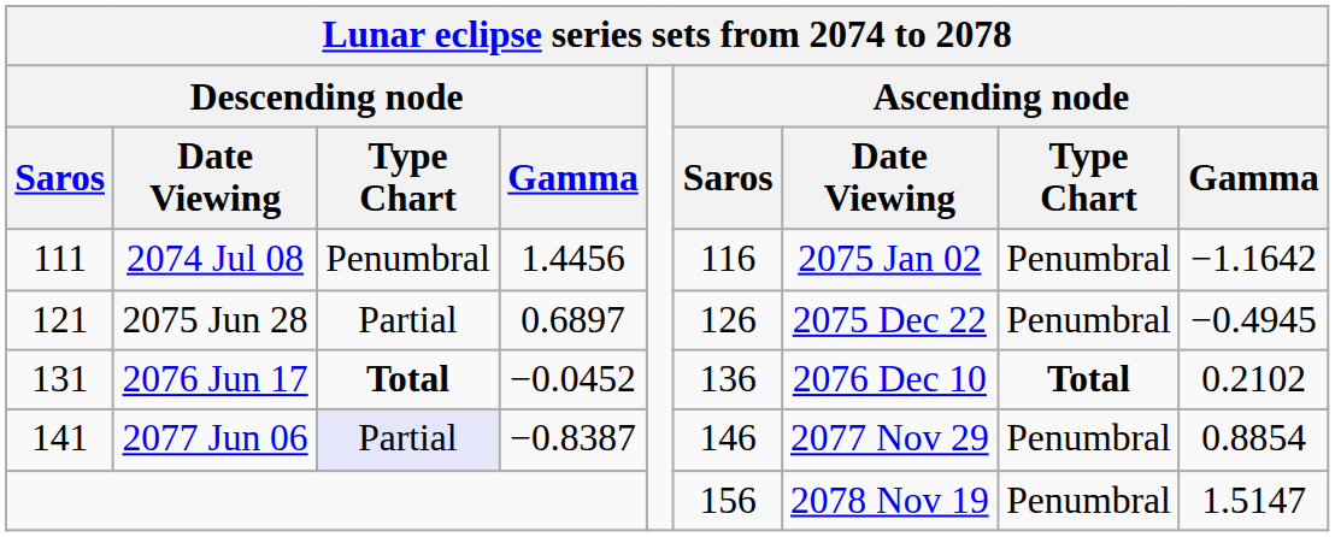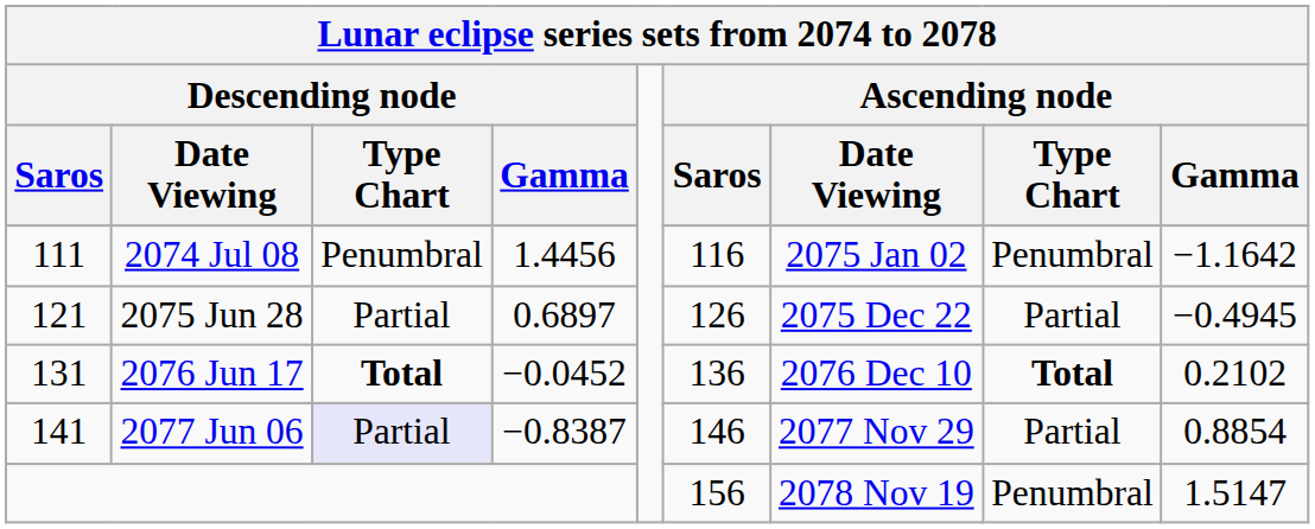 <table class="wikitable mw-collapsible mw-collapsed">
 <tr>
 <th class="nowrap" colspan="9"><a href='#'>Lunar eclipse</a> series sets from 2074 to 2078</th>
 </tr>
 <tr>
 <th scope="col" colspan="4">Descending node</th>
 <td rowspan="11"> </td>
 <th scope="col" colspan="4">Ascending node</th>
 </tr>
 <tr style="text-align: center;">
 <th scope="col"><a href='#'>Saros</a></th>
 <th scope="col">Date<br>Viewing</th>
 <th scope="col">Type<br>Chart</th>
 <th scope="col"><a href='#'>Gamma</a></th>
 <th scope="col">Saros</th>
 <th scope="col">Date<br>Viewing</th>
 <th scope="col">Type<br>Chart</th>
 <th scope="col">Gamma</th>
 </tr>
 <tr style="text-align: center;">
 <td>111</td>
 <td><a href='#'>2074 Jul 08</a><br></td>
 <td style="text-align:center;">Penumbral<br></td>
 <td>1.4456</td>
 <td>116</td>
 <td><a href='#'>2075 Jan 02</a><br></td>
 <td style="text-align:center;">Penumbral<br></td>
 <td>−1.1642</td>
 </tr>
 <tr style="text-align: center;">
 <td>121</td>
 <td>2075 Jun 28<br></td>
 <td style="text-align:center;">Partial<br></td>
 <td>0.6897</td>
 <td>126</td>
 <td><a href='#'>2075 Dec 22</a><br></td>
-<td style="text-align:center;">Penumbral<br></td>
+<td style="text-align:center;">Partial<br></td>
 <td>−0.4945</td>
 </tr>
 <tr style="text-align: center;">
 <td>131</td>
 <td><a href='#'>2076 Jun 17</a><br></td>
 <td style="text-align:center;"><strong>Total</strong><br></td>
 <td>−0.0452</td>
 <td>136</td>
 <td style="text-align:center;vertical-align:top;"><a href='#'>2076 Dec 10</a><br></td>
 <td style="text-align:center;"><strong>Total</strong><br></td>
 <td>0.2102</td>
 </tr>
 <tr style="text-align: center;">
 <td>141</td>
 <td><a href='#'>2077 Jun 06</a><br></td>
 <td style="background: lavender; text-align:center;">Partial<br></td>
 <td>−0.8387</td>
 <td>146</td>
 <td><a href='#'>2077 Nov 29</a><br></td>
-<td style="text-align:center;">Penumbral<br></td>
+<td style="text-align:center;">Partial<br></td>
 <td>0.8854</td>
 </tr>
 <tr style="text-align: center;">
 <td colspan=4></td>
 <td>156</td>
 <td><a href='#'>2078 Nov 19</a><br></td>
 <td style="text-align:center;">Penumbral<br></td>
 <td>1.5147</td>
 </tr>
 </table>
